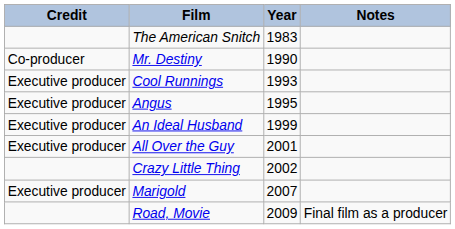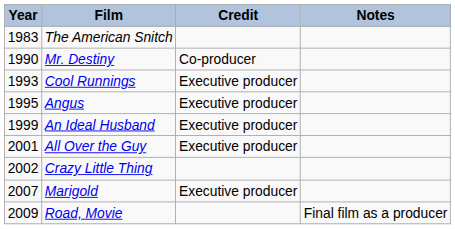 <table class="wikitable" style="font-size:95%;">
 <tr>
+<th style="background:#B0C4DE;">Year</th>
+<th style="background:#B0C4DE;">Film</th>
 <th style="background:#B0C4DE;">Credit</th>
-<th style="background:#B0C4DE;">Film</th>
-<th style="background:#B0C4DE;">Year</th>
 <th style="background:#B0C4DE;">Notes</th>
 </tr>
 <tr>
+<td>1983</td>
+<td><em>The American Snitch</em></td>
 <td></td>
-<td><em>The American Snitch</em></td>
-<td>1983</td>
 <td></td>
 </tr>
 <tr>
+<td>1990</td>
+<td><em><a href='#'>Mr. Destiny</a></em></td>
 <td>Co-producer</td>
-<td><em><a href='#'>Mr. Destiny</a></em></td>
-<td>1990</td>
 <td></td>
 </tr>
 <tr>
+<td>1993</td>
+<td><em><a href='#'>Cool Runnings</a></em></td>
 <td>Executive producer</td>
-<td><em><a href='#'>Cool Runnings</a></em></td>
-<td>1993</td>
 <td></td>
 </tr>
 <tr>
+<td>1995</td>
+<td><em><a href='#'>Angus</a></em></td>
 <td>Executive producer</td>
-<td><em><a href='#'>Angus</a></em></td>
-<td>1995</td>
 <td></td>
 </tr>
 <tr>
+<td>1999</td>
+<td><em><a href='#'>An Ideal Husband</a></em></td>
 <td>Executive producer</td>
-<td><em><a href='#'>An Ideal Husband</a></em></td>
-<td>1999</td>
 <td></td>
 </tr>
 <tr>
+<td>2001</td>
+<td><em><a href='#'>All Over the Guy</a></em></td>
 <td>Executive producer</td>
-<td><em><a href='#'>All Over the Guy</a></em></td>
-<td>2001</td>
 <td></td>
 </tr>
 <tr>
+<td>2002</td>
+<td><em><a href='#'>Crazy Little Thing</a></em></td>
 <td></td>
-<td><em><a href='#'>Crazy Little Thing</a></em></td>
-<td>2002</td>
 <td></td>
 </tr>
 <tr>
+<td>2007</td>
+<td><em><a href='#'>Marigold</a></em></td>
 <td>Executive producer</td>
-<td><em><a href='#'>Marigold</a></em></td>
-<td>2007</td>
 <td></td>
 </tr>
 <tr>
+<td>2009</td>
+<td><em><a href='#'>Road, Movie</a></em></td>
 <td></td>
-<td><em><a href='#'>Road, Movie</a></em></td>
-<td>2009</td>
 <td>Final film as a producer</td>
 </tr>
 </table>
